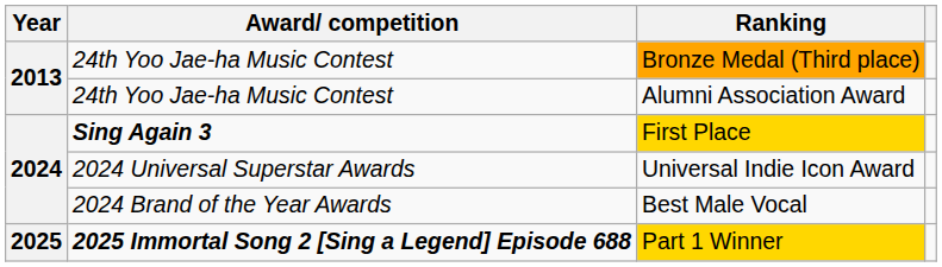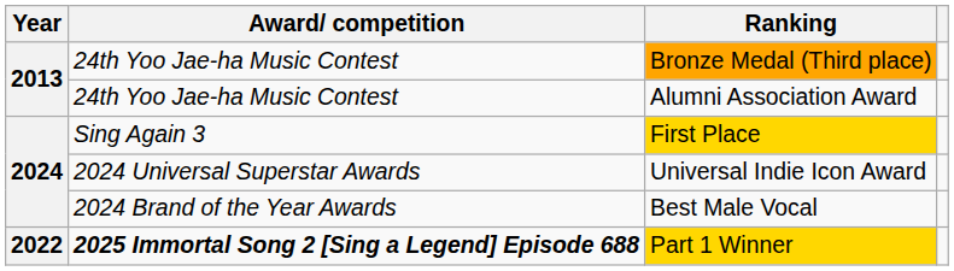 <table class="wikitable">
 <tr>
 <th>Year</th>
 <th>Award/ competition</th>
 <th>Ranking</th>
 <th class="unsortable"></th>
 </tr>
 <tr>
 <th scope="row" rowspan="2">2013</th>
 <td><em>24th Yoo Jae-ha Music Contest</em></td>
 <td bgcolor=Orange>Bronze Medal (Third place)</td>
 <td></td>
 </tr>
 <tr>
 <td><em>24th Yoo Jae-ha Music Contest</em></td>
 <td>Alumni Association Award</td>
 <td></td>
 </tr>
 <tr>
 <th scope="row" rowspan="3">2024</th>
-<td><strong><em>Sing Again 3</em></strong></td>
+<td><em>Sing Again 3</em></td>
 <td bgcolor=Gold>First Place</td>
 <td></td>
 </tr>
 <tr>
 <td><em>2024 Universal Superstar Awards</em></td>
 <td>Universal Indie Icon Award</td>
 <td></td>
 </tr>
 <tr>
 <td><em>2024 Brand of the Year Awards</em></td>
 <td>Best Male Vocal</td>
 <td></td>
 </tr>
 <tr>
-<th scope="row" rowspan="1">2025</th>
+<th scope="row" rowspan="1">2022</th>
 <td><strong><em>2025 Immortal Song 2 [Sing a Legend] Episode 688</em></strong></td>
 <td bgcolor=Gold>Part 1 Winner</td>
 <td></td>
 </tr>
 </table>
